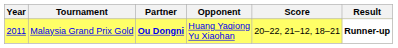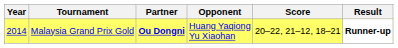 <table class="sortable wikitable" style="font-size: 90%;">
 <tr>
 <th>Year</th>
 <th>Tournament</th>
 <th>Partner</th>
 <th>Opponent</th>
 <th>Score</th>
 <th>Result</th>
 </tr>
 <tr style="background:#FFFF67">
-<td align="center"><a href='#'>2011</a></td>
+<td align="center"><a href='#'>2014</a></td>
 <td align="left"><a href='#'>Malaysia Grand Prix Gold</a></td>
 <td align="left"><strong> <a href='#'>Ou Dongni</a></strong></td>
 <td align="left"> <a href='#'>Huang Yaqiong</a> <br>  <a href='#'>Yu Xiaohan</a></td>
 <td align="left">20–22, 21–12, 18–21</td>
 <td style="text-align:left; background:white"> <strong>Runner-up</strong></td>
 </tr>
 </table>
